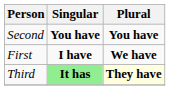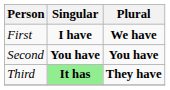 <table class="wikitable floatright" border="1">
 <tr>
 <th>Person</th>
 <th>Singular</th>
 <th>Plural</th>
 </tr>
 <tr>
+<td><em>First</em></td>
+<td style="text-align: center;"><strong>I have</strong></td>
+<td style="text-align: center;"><strong>We have</strong></td>
+</tr>
+<tr>
 <td><em>Second</em></td>
 <td style="text-align: center;"><strong>You have</strong></td>
 <td style="text-align: center;"><strong>You have</strong></td>
 </tr>
 <tr>
-<td><em>First</em></td>
-<td style="text-align: center;"><strong>I have</strong></td>
-<td style="text-align: center;"><strong>We have</strong></td>
-</tr>
-<tr>
 <td><em>Third</em></td>
 <td style="background: lightgreen; text-align: center;"><strong>It has</strong></td>
-<td style="background: lightyellow; text-align: center;"><strong>They have</strong></td>
+<td style="text-align: center;"><strong>They have</strong></td>
 </tr>
 <tr>
 </tr>
 </table>
